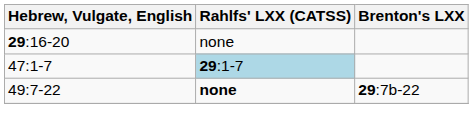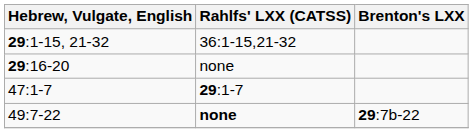 <table class=wikitable>
 <tr>
 <th>Hebrew, Vulgate, English</th>
 <th>Rahlfs' LXX (CATSS)</th>
 <th>Brenton's LXX</th>
+</tr>
+<tr>
+<td><strong>29</strong>:1-15, 21-32</td>
+<td>36:1-15,21-32</td>
+<td></td>
 </tr>
 <tr>
 <td><strong>29</strong>:16-20</td>
 <td>none</td>
 <td></td>
 </tr>
 <tr>
 <td>47:1-7</td>
-<td style="background: lightblue;"><strong>29</strong>:1-7</td>
+<td><strong>29</strong>:1-7</td>
 <td></td>
 </tr>
 <tr>
 <td>49:7-22</td>
 <td><strong>none</strong></td>
 <td><strong>29</strong>:7b-22</td>
 </tr>
 <tr>
 </tr>
 </table>
